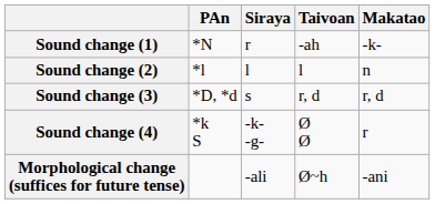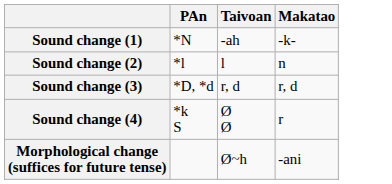 <table class="wikitable">
 <tr>
 <th></th>
 <th>PAn</th>
-<th>Siraya</th>
 <th>Taivoan</th>
 <th>Makatao</th>
 </tr>
 <tr>
 <th>Sound change (1)</th>
 <td>*N</td>
-<td>r</td>
 <td>-ah</td>
 <td>-k-<br></td>
 </tr>
 <tr>
 <th>Sound change (2)</th>
 <td>*l</td>
 <td>l</td>
-<td>l</td>
 <td>n</td>
 </tr>
 <tr>
 <th>Sound change (3)</th>
 <td>*D, *d</td>
-<td>s</td>
 <td>r, d</td>
 <td>r, d</td>
 </tr>
 <tr>
 <th>Sound change (4)</th>
 <td>*k<br>S</td>
-<td>-k-<br>-g-</td>
 <td>Ø<br>Ø</td>
 <td>r</td>
 </tr>
 <tr>
 <th>Morphological change<br>(suffices for future tense)</th>
 <td></td>
-<td>-ali</td>
 <td>Ø~h</td>
 <td>-ani</td>
 </tr>
 </table>
